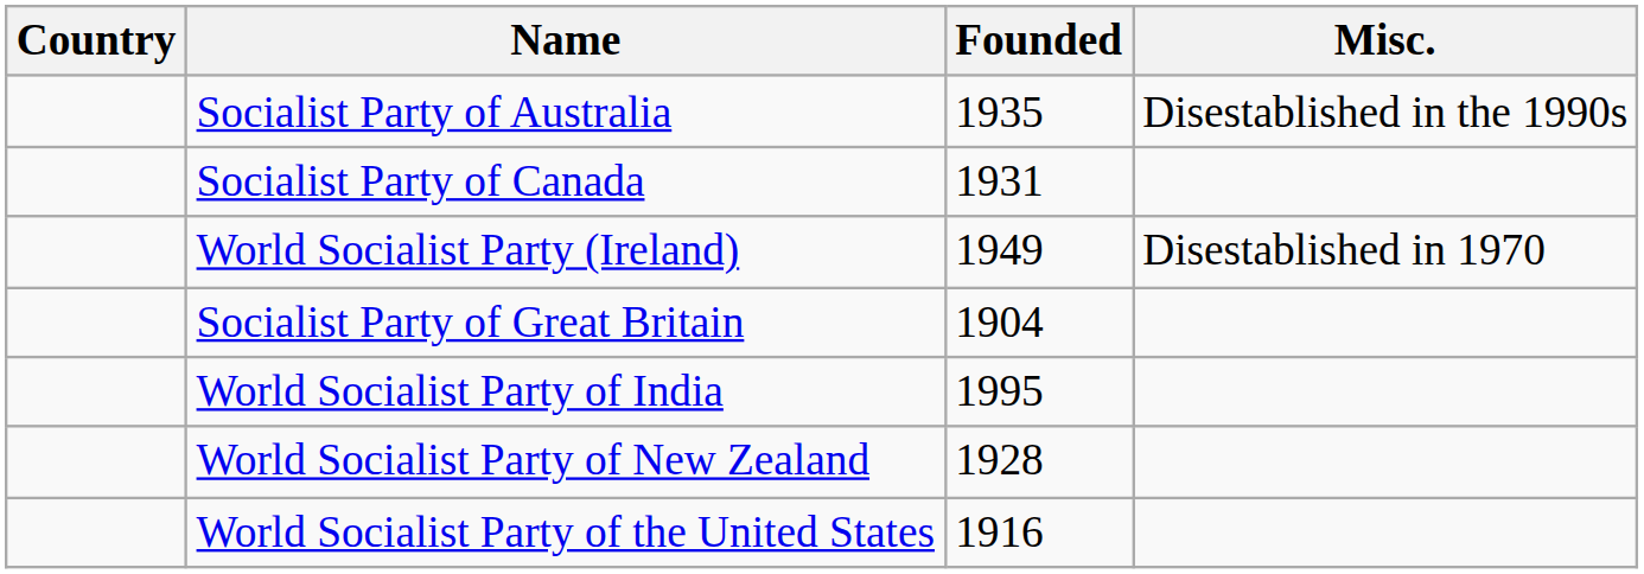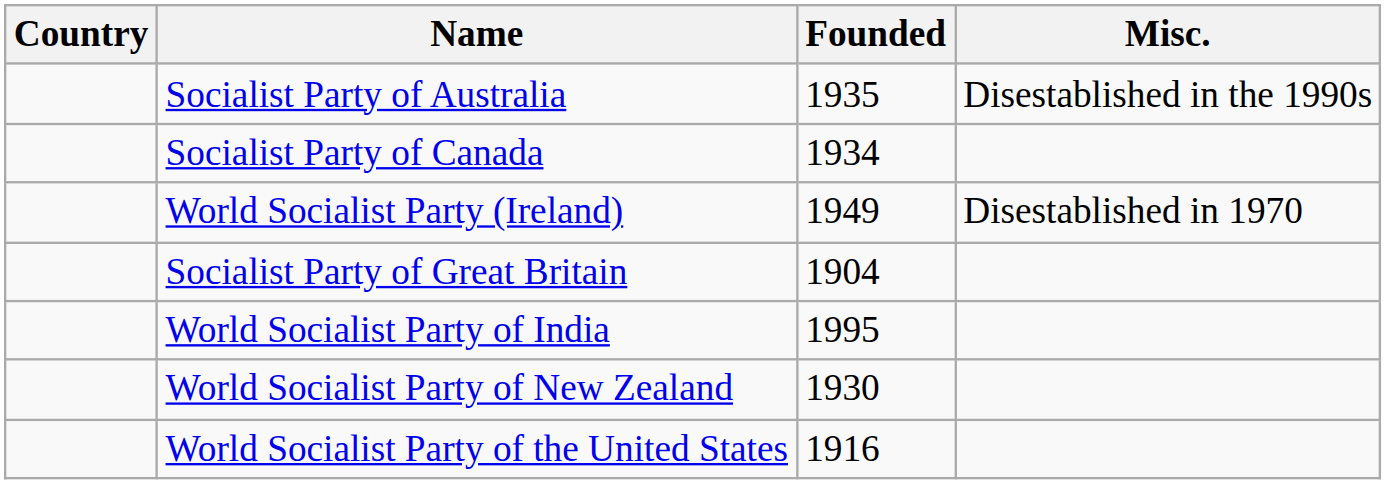 <table class="wikitable">
 <tr>
 <th>Country</th>
 <th>Name</th>
 <th>Founded</th>
 <th>Misc.</th>
 </tr>
 <tr>
 <td></td>
 <td><a href='#'>Socialist Party of Australia</a></td>
 <td>1935</td>
 <td>Disestablished in the 1990s</td>
 </tr>
 <tr>
 <td></td>
 <td><a href='#'>Socialist Party of Canada</a></td>
-<td>1931</td>
+<td>1934</td>
 <td></td>
 </tr>
 <tr>
 <td></td>
 <td><a href='#'>World Socialist Party (Ireland)</a></td>
 <td>1949</td>
 <td>Disestablished in 1970</td>
 </tr>
 <tr>
 <td></td>
 <td><a href='#'>Socialist Party of Great Britain</a></td>
 <td>1904</td>
 <td></td>
 </tr>
 <tr>
 <td></td>
 <td><a href='#'>World Socialist Party of India</a></td>
 <td>1995</td>
 <td></td>
 </tr>
 <tr>
 <td></td>
 <td><a href='#'>World Socialist Party of New Zealand</a></td>
-<td>1928</td>
+<td>1930</td>
 <td></td>
 </tr>
 <tr>
 <td></td>
 <td><a href='#'>World Socialist Party of the United States</a></td>
 <td>1916</td>
 <td></td>
 </tr>
 </table>
